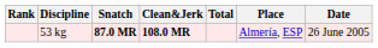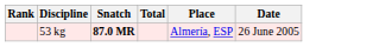 <table class="wikitable">
 <tr>
 <th>Rank</th>
 <th>Discipline</th>
 <th>Snatch</th>
-<th>Clean&Jerk</th>
 <th>Total</th>
 <th>Place</th>
 <th>Date</th>
 </tr>
 <tr bgcolor=#FFE8E8>
 <td></td>
 <td>53 kg</td>
 <td><strong>87.0 MR</strong></td>
-<td><strong>108.0 MR</strong></td>
 <td></td>
 <td><a href='#'>Almería</a>, <a href='#'>ESP</a></td>
 <td>26 June 2005</td>
 </tr>
 </table>
